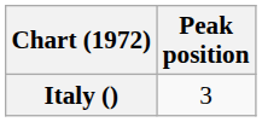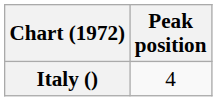 <table class="wikitable sortable plainrowheaders" style="text-align:center">
 <tr>
 <th scope="col">Chart (1972)</th>
 <th scope="col">Peak<br>position</th>
 </tr>
 <tr>
 <th scope="row">Italy ()</th>
-<td align="center">3</td>
+<td align="center">4</td>
 </tr>
 </table>
